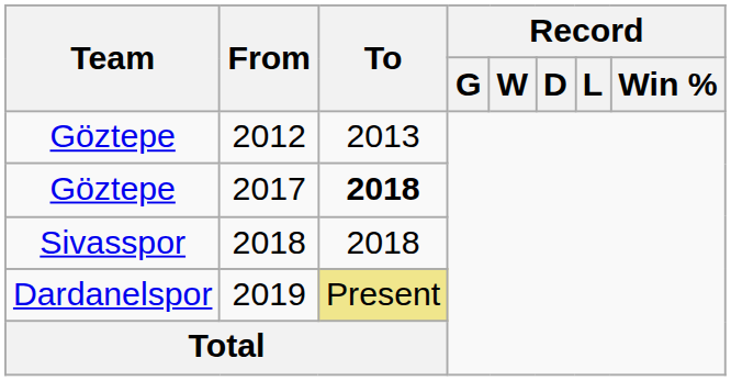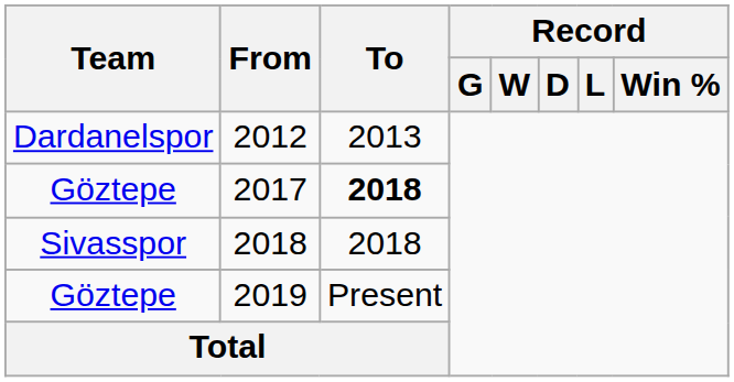 <table class="wikitable" style="text-align: center">
 <tr>
 <th rowspan="2">Team</th>
 <th rowspan="2">From</th>
 <th rowspan="2">To</th>
 <th colspan="5">Record</th>
 </tr>
 <tr>
 <th>G</th>
 <th>W</th>
 <th>D</th>
 <th>L</th>
 <th>Win %</th>
 </tr>
 <tr>
-<td align=center><a href='#'>Göztepe</a></td>
+<td align=center><a href='#'>Dardanelspor</a></td>
 <td align=center>2012</td>
 <td align=center>2013<br></td>
 </tr>
 <tr>
 <td align=center><a href='#'>Göztepe</a></td>
 <td align=center>2017</td>
 <td align=center><strong>2018<br></strong></td>
 </tr>
 <tr>
 <td align=center><a href='#'>Sivasspor</a></td>
 <td align=center>2018</td>
 <td align=center>2018<br></td>
 </tr>
 <tr>
-<td align=center><a href='#'>Dardanelspor</a></td>
+<td align=center><a href='#'>Göztepe</a></td>
 <td align=center>2019</td>
-<td align=center style="background: khaki;">Present<br></td>
+<td align=center>Present<br></td>
 </tr>
 <tr>
 <th colspan="3">Total<br></th>
 </tr>
 </table>
